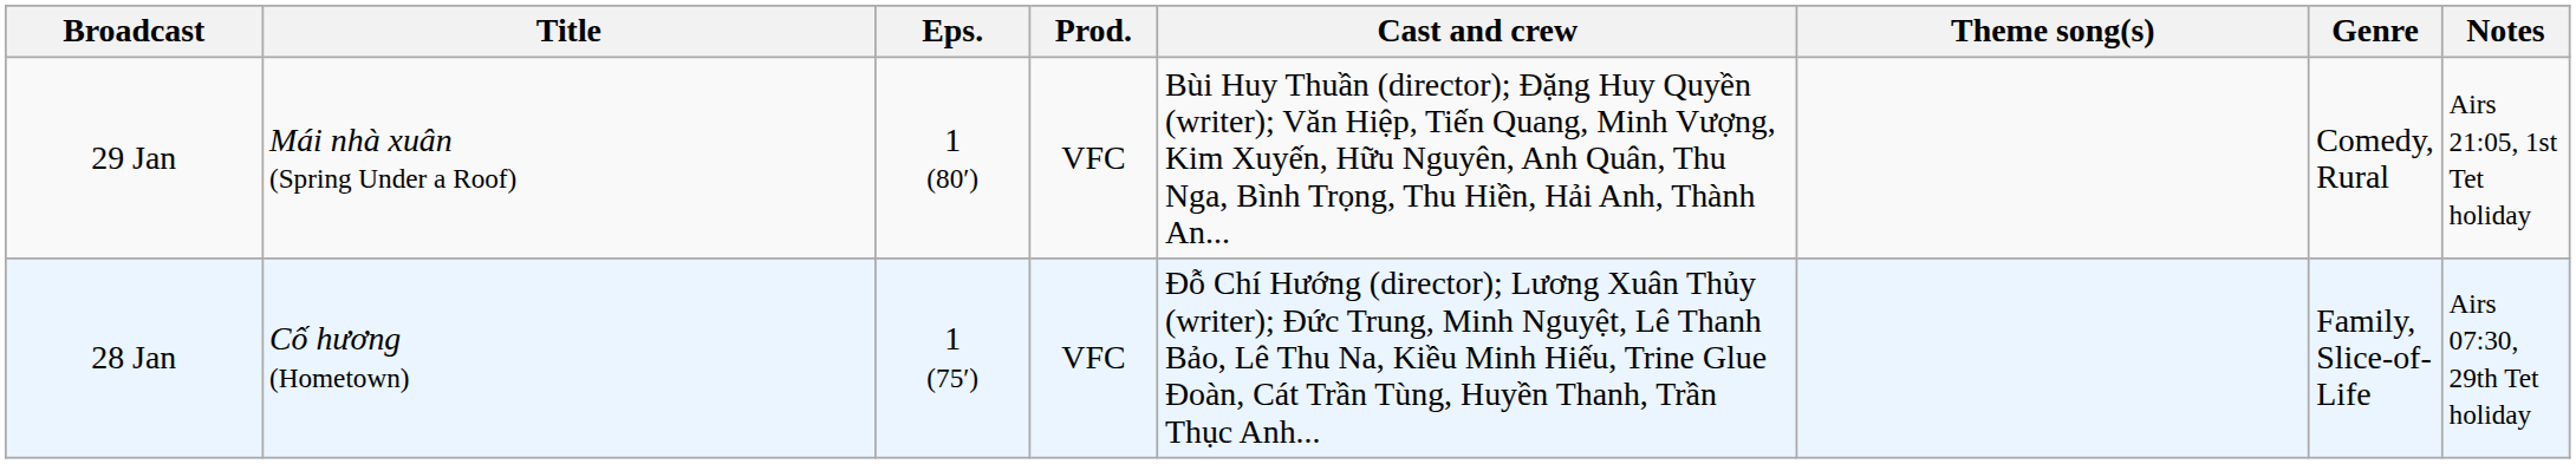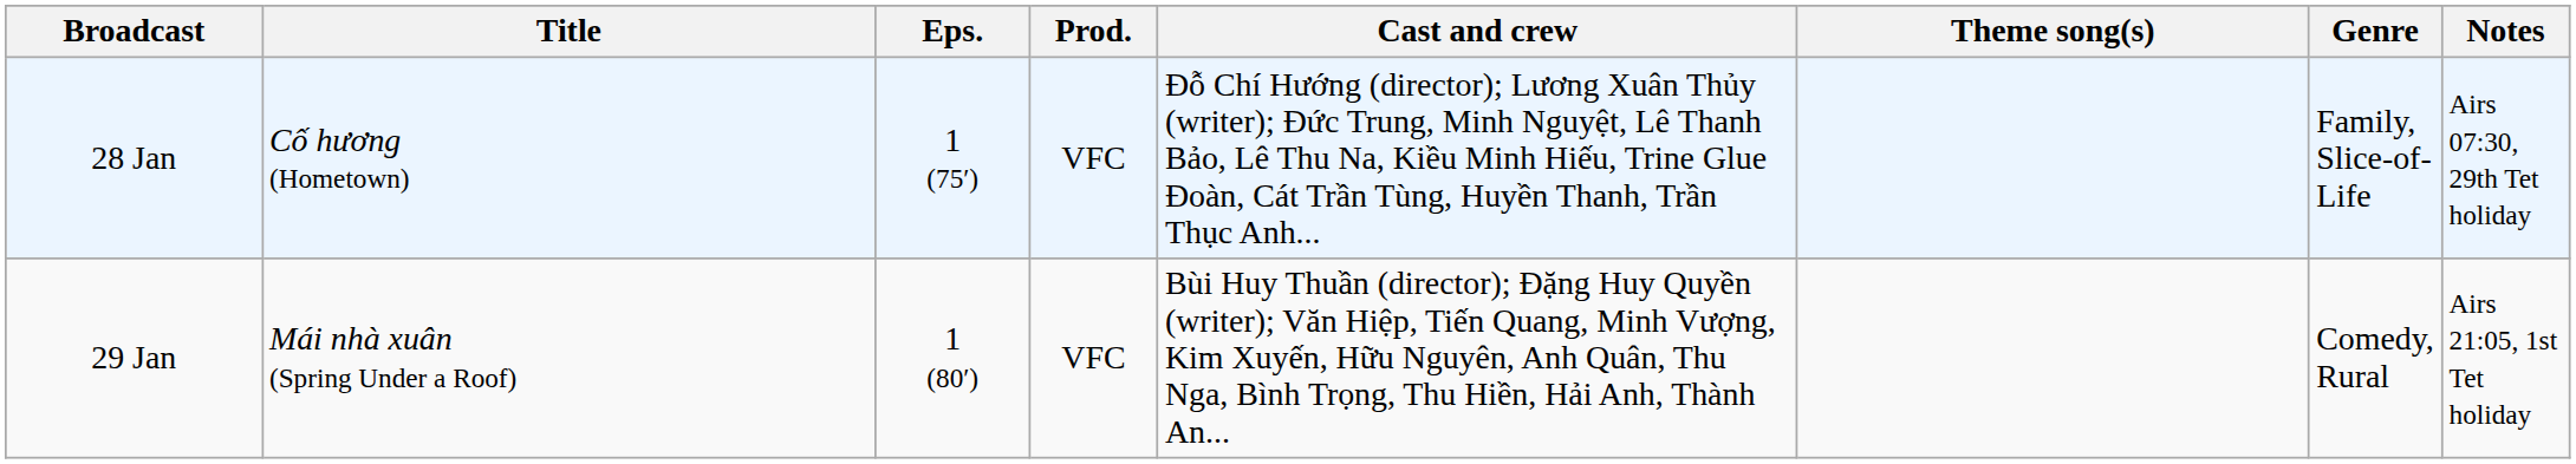 <table class="wikitable sortable">
 <tr>
 <th style="width:10%;">Broadcast</th>
 <th style="width:24%;">Title</th>
 <th style="width:6%;">Eps.</th>
 <th style="width:5%;">Prod.</th>
 <th style="width:25%;">Cast and crew</th>
 <th style="width:20%;">Theme song(s)</th>
 <th style="width:5%;">Genre</th>
 <th style="width:5%;">Notes</th>
 </tr>
+<tr ---- bgcolor="#ebf5ff">
+<td style="text-align:center;">28 Jan</td>
+<td><em>Cố hương</em> <br><small>(Hometown)</small></td>
+<td style="text-align:center;">1<br><small>(75′)</small></td>
+<td style="text-align:center;">VFC</td>
+<td>Đỗ Chí Hướng (director); Lương Xuân Thủy (writer); Đức Trung, Minh Nguyệt, Lê Thanh Bảo, Lê Thu Na, Kiều Minh Hiếu, Trine Glue Đoàn, Cát Trần Tùng, Huyền Thanh, Trần Thục Anh...</td>
+<td></td>
+<td>Family, Slice-of-Life</td>
+<td><small>Airs 07:30, 29th Tet holiday</small></td>
+</tr>
 <tr>
 <td style="text-align:center;">29 Jan</td>
 <td><em>Mái nhà xuân</em> <br><small>(Spring Under a Roof)</small></td>
 <td style="text-align:center;">1<br><small>(80′)</small></td>
 <td style="text-align:center;">VFC</td>
 <td>Bùi Huy Thuần (director); Đặng Huy Quyền (writer); Văn Hiệp, Tiến Quang, Minh Vượng, Kim Xuyến, Hữu Nguyên, Anh Quân, Thu Nga, Bình Trọng, Thu Hiền, Hải Anh, Thành An...</td>
 <td></td>
 <td>Comedy, Rural</td>
 <td><small>Airs 21:05, 1st Tet holiday</small></td>
 </tr>
-<tr ---- bgcolor="#ebf5ff">
-<td style="text-align:center;">28 Jan</td>
-<td><em>Cố hương</em> <br><small>(Hometown)</small></td>
-<td style="text-align:center;">1<br><small>(75′)</small></td>
-<td style="text-align:center;">VFC</td>
-<td>Đỗ Chí Hướng (director); Lương Xuân Thủy (writer); Đức Trung, Minh Nguyệt, Lê Thanh Bảo, Lê Thu Na, Kiều Minh Hiếu, Trine Glue Đoàn, Cát Trần Tùng, Huyền Thanh, Trần Thục Anh...</td>
-<td></td>
-<td>Family, Slice-of-Life</td>
-<td><small>Airs 07:30, 29th Tet holiday</small></td>
-</tr>
 </table>
